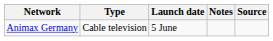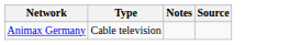 <table class="wikitable sortable">
 <tr>
 <th>Network</th>
 <th>Type</th>
-<th>Launch date</th>
 <th>Notes</th>
 <th>Source</th>
 </tr>
 <tr>
 <td><a href='#'>Animax Germany</a></td>
 <td>Cable television</td>
-<td>5 June</td>
 <td></td>
 <td></td>
 </tr>
 </table>
